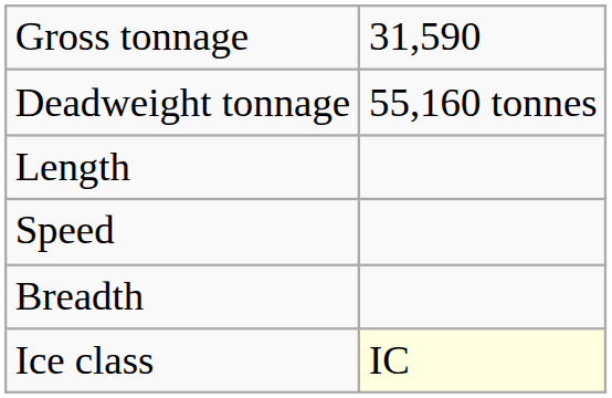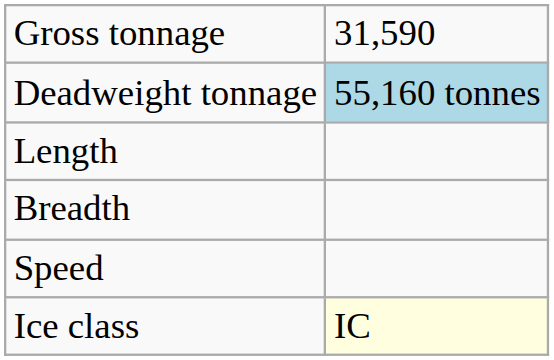 <table class="sortable wikitable">
 <tr>
 <td>Gross tonnage</td>
 <td>31,590</td>
 </tr>
 <tr>
 <td>Deadweight tonnage</td>
-<td>55,160 tonnes</td>
+<td style="background: lightblue;">55,160 tonnes</td>
 </tr>
 <tr>
 <td>Length</td>
+<td></td>
+</tr>
+<tr>
+<td>Breadth</td>
 <td></td>
 </tr>
 <tr>
 <td>Speed</td>
 <td></td>
 </tr>
 <tr>
-<td>Breadth</td>
-<td></td>
-</tr>
-<tr>
 <td>Ice class</td>
 <td style="background: lightyellow;">IC</td>
 </tr>
 </table>
